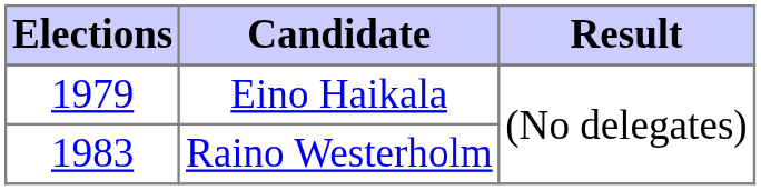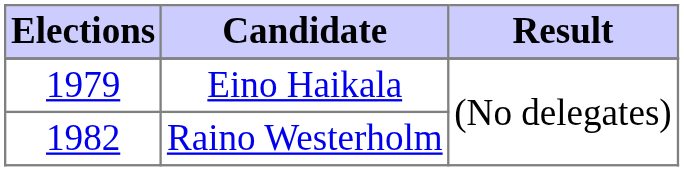 <table class="toccolours" border=1 cellspacing=0 cellpadding=2 style="text-align:center; border-collapse:collapse;">
 <tr style="background:#ccccff">
 <th>Elections</th>
 <th>Candidate</th>
 <th>Result</th>
 </tr>
 <tr style="background:#ccccff">
 </tr>
 <tr>
 <td><a href='#'>1979</a></td>
 <td><a href='#'>Eino Haikala</a></td>
 <td rowspan=2>(No delegates)</td>
 </tr>
 <tr>
-<td><a href='#'>1983</a></td>
+<td><a href='#'>1982</a></td>
 <td><a href='#'>Raino Westerholm</a></td>
 </tr>
 </table>
